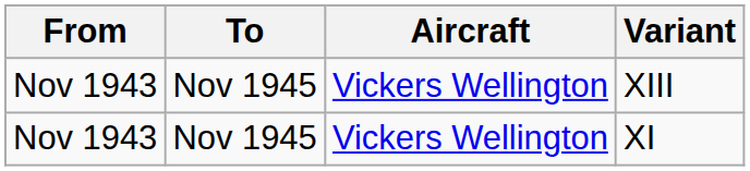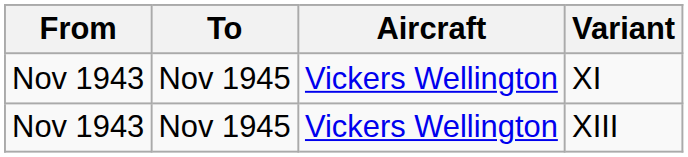 <table class="wikitable">
 <tr>
 <th>From</th>
 <th>To</th>
 <th>Aircraft</th>
 <th>Variant</th>
 </tr>
 <tr>
 <td>Nov 1943</td>
 <td>Nov 1945</td>
 <td><a href='#'>Vickers Wellington</a></td>
-<td>XIII</td>
+<td>XI</td>
 </tr>
 <tr>
 <td>Nov 1943</td>
 <td>Nov 1945</td>
 <td><a href='#'>Vickers Wellington</a></td>
-<td>XI</td>
+<td>XIII</td>
 </tr>
 </table>
